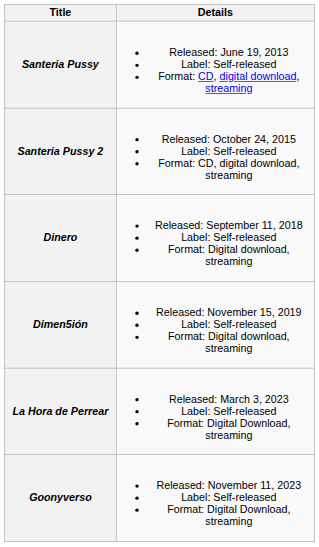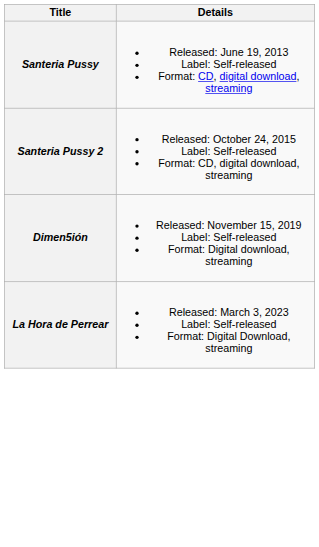 <table class="wikitable plainrowheaders" style="text-align:center;">
 <tr>
 <th scope="col" style="width:10em;">Title</th>
 <th scope="col" style="width:18em;">Details</th>
 </tr>
 <tr>
 <th scope="row"><em>Santeria Pussy</em></th>
 <td><br><ul><li>Released: June 19, 2013</li><li>Label: Self-released</li><li>Format: <a href='#'>CD</a>, <a href='#'>digital download</a>, <a href='#'>streaming</a></li></ul></td>
 </tr>
 <tr>
 <th scope="row"><em>Santeria Pussy 2</em></th>
 <td><br><ul><li>Released: October 24, 2015</li><li>Label: Self-released</li><li>Format: CD, digital download, streaming</li></ul></td>
 </tr>
 <tr>
-<th scope="row"><em>Dinero</em></th>
-<td><br><ul><li>Released: September 11, 2018</li><li>Label: Self-released</li><li>Format: Digital download, streaming</li></ul></td>
-</tr>
-<tr>
 <th scope="row"><em>Dimen5ión</em></th>
 <td><br><ul><li>Released: November 15, 2019</li><li>Label: Self-released</li><li>Format: Digital download, streaming</li></ul></td>
 </tr>
 <tr>
 <th scope="row"><em>La Hora de Perrear</em></th>
 <td><br><ul><li>Released: March 3, 2023</li><li>Label: Self-released</li><li>Format: Digital Download, streaming</li></ul></td>
 </tr>
-<tr>
-<th scope="row"><em>Goonyverso</em></th>
-<td><br><ul><li>Released: November 11, 2023</li><li>Label: Self-released</li><li>Format: Digital Download, streaming</li></ul></td>
-</tr>
 </table>
